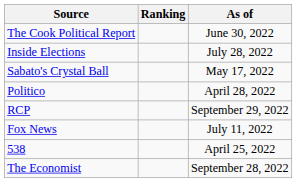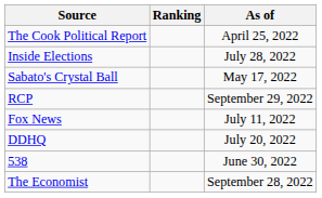 <table class="wikitable" style="text-align:center">
 <tr>
 <th>Source</th>
 <th>Ranking</th>
 <th>As of</th>
 </tr>
 <tr>
 <td align=left><a href='#'>The Cook Political Report</a></td>
 <td></td>
-<td>June 30, 2022</td>
+<td>April 25, 2022</td>
 </tr>
 <tr>
 <td align=left><a href='#'>Inside Elections</a></td>
 <td></td>
 <td>July 28, 2022</td>
 </tr>
 <tr>
 <td align=left><a href='#'>Sabato's Crystal Ball</a></td>
 <td></td>
 <td>May 17, 2022</td>
 </tr>
 <tr>
-<td align=left><a href='#'>Politico</a></td>
-<td></td>
-<td>April 28, 2022</td>
-</tr>
-<tr>
 <td align="left"><a href='#'>RCP</a></td>
 <td></td>
 <td>September 29, 2022</td>
 </tr>
 <tr>
 <td align=left><a href='#'>Fox News</a></td>
 <td></td>
 <td>July 11, 2022</td>
 </tr>
 <tr>
+<td align="left"><a href='#'>DDHQ</a></td>
+<td></td>
+<td>July 20, 2022</td>
+</tr>
+<tr>
 <td align="left"><a href='#'>538</a></td>
 <td></td>
-<td>April 25, 2022</td>
+<td>June 30, 2022</td>
 </tr>
 <tr>
 <td align="left"><a href='#'>The Economist</a></td>
 <td></td>
 <td>September 28, 2022</td>
 </tr>
 </table>
